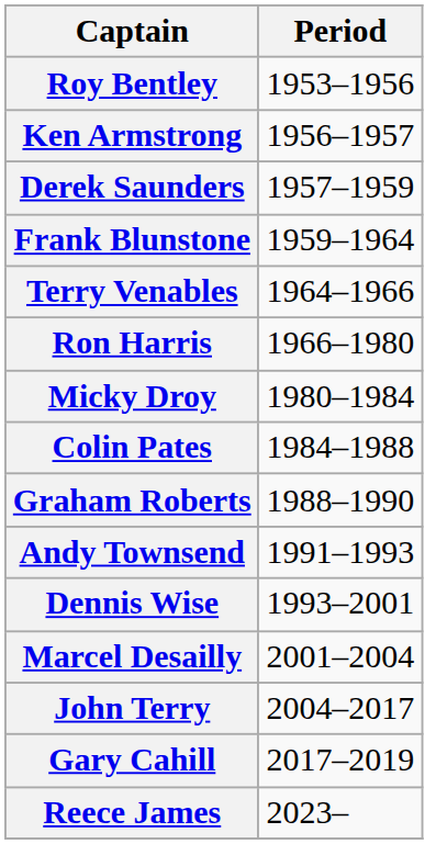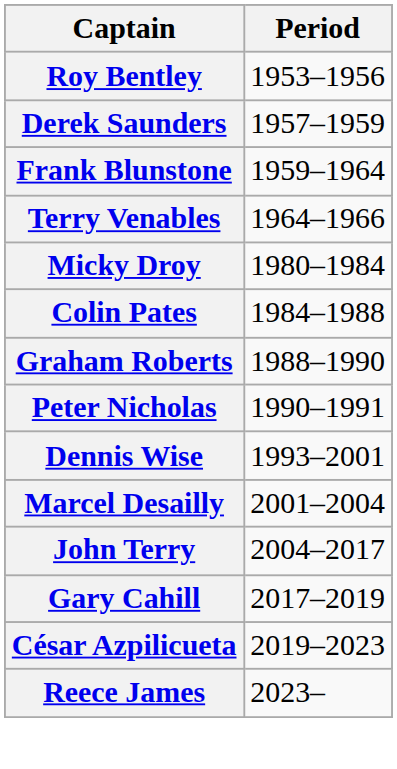 <table class="wikitable sortable plainrowheaders">
 <tr>
 <th scope="col">Captain</th>
 <th scope="col">Period</th>
 </tr>
 <tr>
 <th scope="row" data-sort-value="Bentley, Roy"> <a href='#'>Roy Bentley</a></th>
 <td>1953–1956</td>
-</tr>
-<tr>
-<th scope="row" data-sort-value="Armstrong, Ken"> <a href='#'>Ken Armstrong</a></th>
-<td>1956–1957</td>
 </tr>
 <tr>
 <th scope="row" data-sort-value="Saunders, Derek"> <a href='#'>Derek Saunders</a></th>
 <td>1957–1959</td>
 </tr>
 <tr>
 <th scope="row" data-sort-value="Blunstone, Frank"> <a href='#'>Frank Blunstone</a></th>
 <td>1959–1964</td>
 </tr>
 <tr>
 <th scope="row" data-sort-value="Venables, Terry"> <a href='#'>Terry Venables</a></th>
 <td>1964–1966</td>
 </tr>
 <tr>
-<th scope="row" data-sort-value="Harris, Ron"> <a href='#'>Ron Harris</a></th>
-<td>1966–1980</td>
-</tr>
-<tr>
 <th scope="row" data-sort-value="Droy, Micky"> <a href='#'>Micky Droy</a></th>
 <td>1980–1984</td>
 </tr>
 <tr>
 <th scope="row" data-sort-value="Pates, Colin"> <a href='#'>Colin Pates</a></th>
 <td>1984–1988</td>
 </tr>
 <tr>
 <th scope="row" data-sort-value="Roberts, Graham"> <a href='#'>Graham Roberts</a></th>
 <td>1988–1990</td>
 </tr>
 <tr>
-<th scope="row" data-sort-value="Townsend, Andy"> <a href='#'>Andy Townsend</a></th>
-<td>1991–1993</td>
+<th scope="row" data-sort-value="Nicholas, Peter"> <a href='#'>Peter Nicholas</a></th>
+<td>1990–1991</td>
 </tr>
 <tr>
 <th scope="row" data-sort-value="Wise, Dennis"> <a href='#'>Dennis Wise</a></th>
 <td>1993–2001</td>
 </tr>
 <tr>
 <th scope="row" data-sort-value="Desailly, Marcel"> <a href='#'>Marcel Desailly</a></th>
 <td>2001–2004</td>
 </tr>
 <tr>
 <th scope="row" data-sort-value="Terry, John"> <a href='#'>John Terry</a></th>
 <td>2004–2017</td>
 </tr>
 <tr>
 <th scope="row" data-sort-value="Cahill, Gary"> <a href='#'>Gary Cahill</a></th>
 <td>2017–2019</td>
 </tr>
 <tr>
+<th scope="row" data-sort-value="Azpilicueta, César"> <a href='#'>César Azpilicueta</a></th>
+<td>2019–2023</td>
+</tr>
+<tr>
 <th scope="row" data-sort-value="James, Reece"> <a href='#'>Reece James</a></th>
 <td>2023–</td>
 </tr>
 <tr>
 </tr>
 </table>
